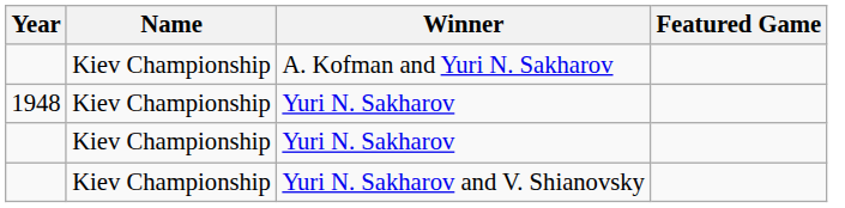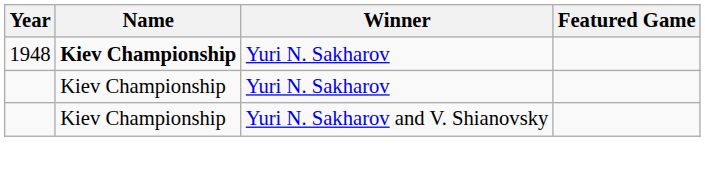 <table class="wikitable">
 <tr>
 <th>Year</th>
 <th>Name</th>
 <th>Winner</th>
 <th>Featured Game</th>
 </tr>
 <tr>
-<td></td>
-<td>Kiev Championship</td>
-<td>A. Kofman and <a href='#'>Yuri N. Sakharov</a></td>
-<td></td>
-</tr>
-<tr>
 <td>1948</td>
-<td>Kiev Championship</td>
+<td><strong>Kiev Championship</strong></td>
 <td><a href='#'>Yuri N. Sakharov</a></td>
 <td></td>
 </tr>
 <tr>
 <td></td>
 <td>Kiev Championship</td>
 <td><a href='#'>Yuri N. Sakharov</a></td>
 <td></td>
 </tr>
 <tr>
 <td></td>
 <td>Kiev Championship</td>
 <td><a href='#'>Yuri N. Sakharov</a> and V. Shianovsky</td>
 <td></td>
 </tr>
 </table>
